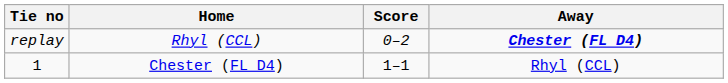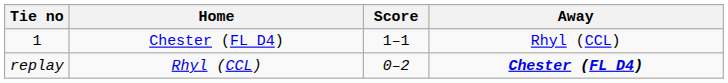 <table class="wikitable" style="text-align:center">
 <tr>
 <th width=50>Tie no</th>
 <th width=250>Home</th>
 <th width=50>Score</th>
 <th width=250>Away</th>
 </tr>
 <tr>
+<td>1</td>
+<td><a href='#'>Chester</a> (<a href='#'>FL D4</a>)</td>
+<td>1–1</td>
+<td><a href='#'>Rhyl</a> (<a href='#'>CCL</a>)</td>
+</tr>
+<tr>
 <td><em>replay</em></td>
 <td><em><a href='#'>Rhyl</a> (<a href='#'>CCL</a>)</em></td>
 <td><em>0–2</em></td>
 <td><strong><em><a href='#'>Chester</a><strong> (<a href='#'>FL D4</a>)<em></td>
 </tr>
-<tr>
-<td>1</td>
-<td><a href='#'>Chester</a> (<a href='#'>FL D4</a>)</td>
-<td>1–1</td>
-<td><a href='#'>Rhyl</a> (<a href='#'>CCL</a>)</td>
-</tr>
 </table>
